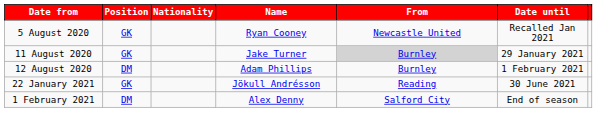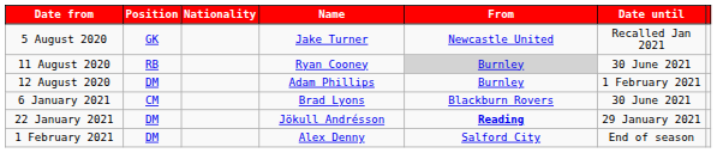 <table class="wikitable"  style="text-align:center; font-size:90%; ">
 <tr>
 <th style="background:#FF0000; color:#ffffff; border:1px solid #000000; width:120px;">Date from</th>
 <th style="background:#FF0000; color:#ffffff; border:1px solid #000000; width:50px;">Position</th>
 <th style="background:#FF0000; color:#ffffff; border:1px solid #000000; width:50px;">Nationality</th>
 <th style="background:#FF0000; color:#ffffff; border:1px solid #000000; width:150px;">Name</th>
 <th style="background:#FF0000; color:#ffffff; border:1px solid #000000; width:200px;">From</th>
 <th style="background:#FF0000; color:#ffffff; border:1px solid #000000; width:110px;">Date until</th>
 <th style="background:#FF0000; color:#ffffff; border:1px solid #000000;"></th>
 </tr>
 <tr>
 <td>5 August 2020</td>
 <td><a href='#'>GK</a></td>
 <td></td>
-<td><a href='#'>Ryan Cooney</a></td>
+<td><a href='#'>Jake Turner</a></td>
 <td> <a href='#'>Newcastle United</a></td>
 <td>Recalled Jan 2021</td>
 <td></td>
 </tr>
 <tr>
 <td>11 August 2020</td>
-<td><a href='#'>GK</a></td>
+<td><a href='#'>RB</a></td>
 <td></td>
-<td><a href='#'>Jake Turner</a></td>
+<td><a href='#'>Ryan Cooney</a></td>
 <td style="background: lightgrey;"> <a href='#'>Burnley</a></td>
-<td>29 January 2021</td>
+<td>30 June 2021</td>
 <td></td>
 </tr>
 <tr>
 <td>12 August 2020</td>
 <td><a href='#'>DM</a></td>
 <td></td>
 <td><a href='#'>Adam Phillips</a></td>
 <td> <a href='#'>Burnley</a></td>
 <td>1 February 2021</td>
 <td></td>
 </tr>
 <tr>
+<td>6 January 2021</td>
+<td><a href='#'>CM</a></td>
+<td></td>
+<td><a href='#'>Brad Lyons</a></td>
+<td> <a href='#'>Blackburn Rovers</a></td>
+<td>30 June 2021</td>
+<td></td>
+</tr>
+<tr>
 <td>22 January 2021</td>
-<td><a href='#'>GK</a></td>
+<td><a href='#'>DM</a></td>
 <td></td>
 <td><a href='#'>Jökull Andrésson</a></td>
-<td> <a href='#'>Reading</a></td>
-<td>30 June 2021</td>
+<td><strong> <a href='#'>Reading</a></strong></td>
+<td>29 January 2021</td>
 <td></td>
 </tr>
 <tr>
 <td>1 February 2021</td>
 <td><a href='#'>DM</a></td>
 <td></td>
 <td><a href='#'>Alex Denny</a></td>
 <td> <a href='#'>Salford City</a></td>
 <td>End of season</td>
 <td></td>
 </tr>
 </table>
